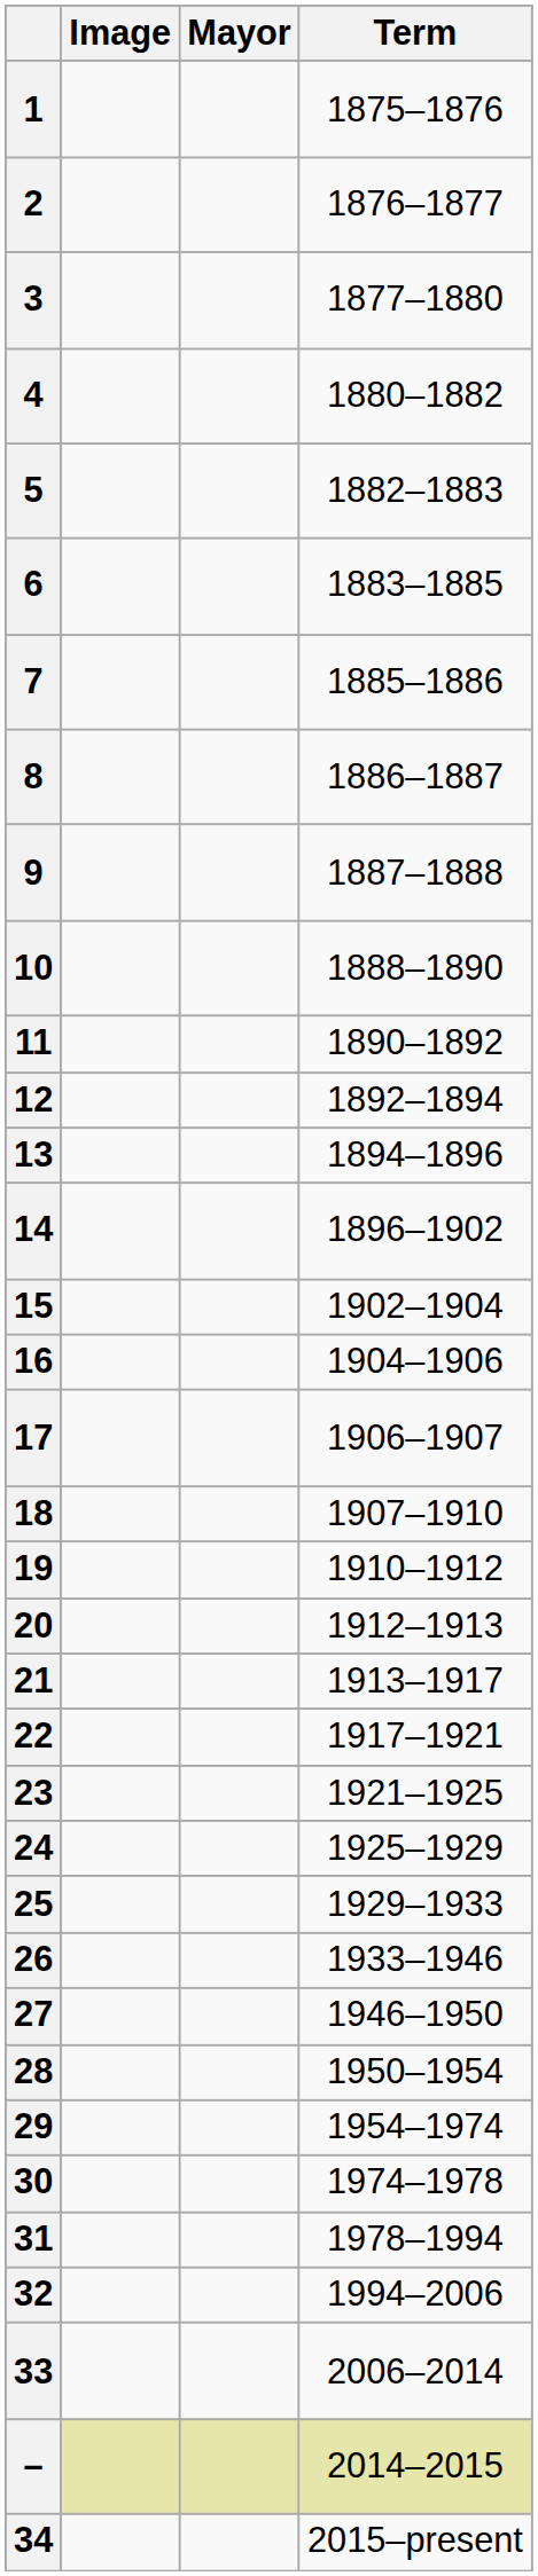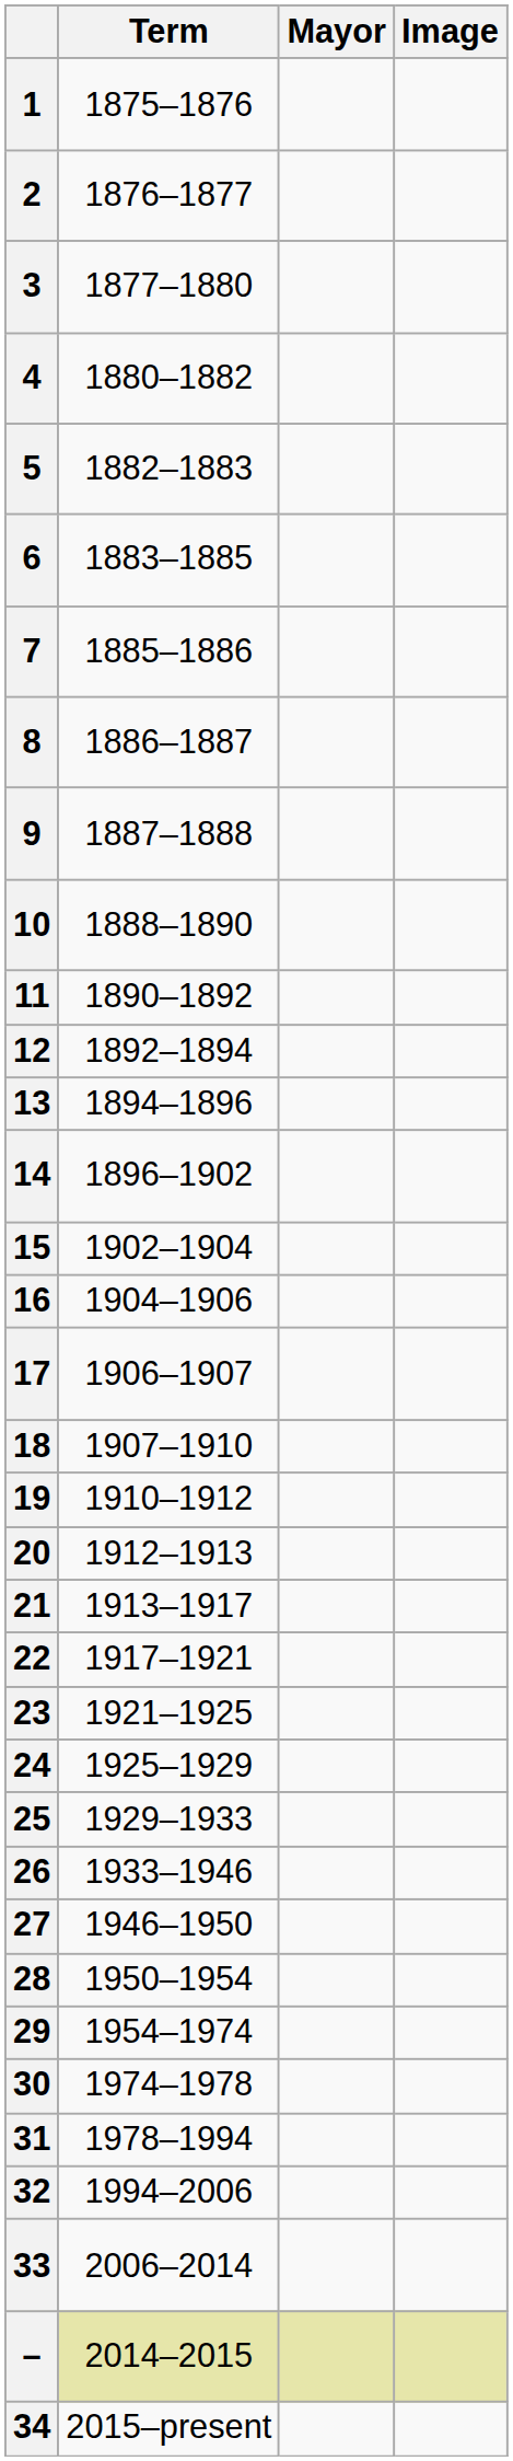 <table class="wikitable sortable" style="text-align: center;">
 <tr>
 <th></th>
+<th>Term</th>
+<th>Mayor</th>
 <th class=unsortable>Image</th>
-<th>Mayor</th>
-<th>Term</th>
 </tr>
 <tr>
 <th scope=row>1</th>
+<td>1875–1876</td>
+<td><br><br></td>
 <td></td>
-<td><br><br></td>
-<td>1875–1876</td>
 </tr>
 <tr>
 <th scope=row>2</th>
+<td>1876–1877</td>
+<td><br><br></td>
 <td></td>
-<td><br><br></td>
-<td>1876–1877</td>
 </tr>
 <tr>
 <th scope=row>3</th>
+<td>1877–1880</td>
+<td><br><br></td>
 <td></td>
-<td><br><br></td>
-<td>1877–1880</td>
 </tr>
 <tr>
 <th scope=row>4</th>
+<td>1880–1882</td>
+<td><br><br></td>
 <td></td>
-<td><br><br></td>
-<td>1880–1882</td>
 </tr>
 <tr>
 <th scope=row>5</th>
+<td>1882–1883</td>
+<td><br><br></td>
 <td></td>
-<td><br><br></td>
-<td>1882–1883</td>
 </tr>
 <tr>
 <th scope=row>6</th>
+<td>1883–1885</td>
+<td><br><br></td>
 <td></td>
-<td><br><br></td>
-<td>1883–1885</td>
 </tr>
 <tr>
 <th scope=row>7</th>
+<td>1885–1886</td>
+<td><br><br></td>
 <td></td>
-<td><br><br></td>
-<td>1885–1886</td>
 </tr>
 <tr>
 <th scope=row>8</th>
+<td>1886–1887</td>
+<td><br><br></td>
 <td></td>
-<td><br><br></td>
-<td>1886–1887</td>
 </tr>
 <tr>
 <th scope=row>9</th>
+<td>1887–1888</td>
+<td><br><br></td>
 <td></td>
-<td><br><br></td>
-<td>1887–1888</td>
 </tr>
 <tr>
 <th scope=row>10</th>
+<td>1888–1890</td>
+<td><br><br></td>
 <td></td>
-<td><br><br></td>
-<td>1888–1890</td>
 </tr>
 <tr>
 <th scope=row>11</th>
+<td>1890–1892</td>
+<td><br></td>
 <td></td>
-<td><br></td>
-<td>1890–1892</td>
 </tr>
 <tr>
 <th scope=row>12</th>
+<td>1892–1894</td>
+<td><br></td>
 <td></td>
-<td><br></td>
-<td>1892–1894</td>
 </tr>
 <tr>
 <th scope=row>13</th>
+<td>1894–1896</td>
+<td><br></td>
 <td></td>
-<td><br></td>
-<td>1894–1896</td>
 </tr>
 <tr>
 <th scope=row>14</th>
+<td>1896–1902</td>
+<td><br><br></td>
 <td></td>
-<td><br><br></td>
-<td>1896–1902</td>
 </tr>
 <tr>
 <th scope=row>15</th>
+<td>1902–1904</td>
+<td><br></td>
 <td></td>
-<td><br></td>
-<td>1902–1904</td>
 </tr>
 <tr>
 <th scope=row>16</th>
+<td>1904–1906</td>
+<td><br></td>
 <td></td>
-<td><br></td>
-<td>1904–1906</td>
 </tr>
 <tr>
 <th scope=row>17</th>
+<td>1906–1907</td>
+<td><br><br></td>
 <td></td>
-<td><br><br></td>
-<td>1906–1907</td>
 </tr>
 <tr>
 <th scope=row>18</th>
+<td>1907–1910</td>
+<td><br></td>
 <td></td>
-<td><br></td>
-<td>1907–1910</td>
 </tr>
 <tr>
 <th scope=row>19</th>
+<td>1910–1912</td>
+<td><br></td>
 <td></td>
-<td><br></td>
-<td>1910–1912</td>
 </tr>
 <tr>
 <th scope=row>20</th>
+<td>1912–1913</td>
+<td><br></td>
 <td></td>
-<td><br></td>
-<td>1912–1913</td>
 </tr>
 <tr>
 <th scope=row>21</th>
+<td>1913–1917</td>
+<td><br></td>
 <td></td>
-<td><br></td>
-<td>1913–1917</td>
 </tr>
 <tr>
 <th scope=row>22</th>
+<td>1917–1921</td>
+<td><br></td>
 <td></td>
-<td><br></td>
-<td>1917–1921</td>
 </tr>
 <tr>
 <th scope=row>23</th>
+<td>1921–1925</td>
+<td><br></td>
 <td></td>
-<td><br></td>
-<td>1921–1925</td>
 </tr>
 <tr>
 <th scope=row>24</th>
+<td>1925–1929</td>
+<td><br></td>
 <td></td>
-<td><br></td>
-<td>1925–1929</td>
 </tr>
 <tr>
 <th scope=row>25</th>
+<td>1929–1933</td>
+<td><br></td>
 <td></td>
-<td><br></td>
-<td>1929–1933</td>
 </tr>
 <tr>
 <th scope=row>26</th>
+<td>1933–1946</td>
+<td><br></td>
 <td></td>
-<td><br></td>
-<td>1933–1946</td>
 </tr>
 <tr>
 <th scope=row>27</th>
+<td>1946–1950</td>
+<td><br></td>
 <td></td>
-<td><br></td>
-<td>1946–1950</td>
 </tr>
 <tr>
 <th scope=row>28</th>
+<td>1950–1954</td>
+<td><br></td>
 <td></td>
-<td><br></td>
-<td>1950–1954</td>
 </tr>
 <tr>
 <th scope=row>29</th>
+<td>1954–1974</td>
+<td><br></td>
 <td></td>
-<td><br></td>
-<td>1954–1974</td>
 </tr>
 <tr>
 <th scope=row>30</th>
+<td>1974–1978</td>
+<td><br></td>
 <td></td>
-<td><br></td>
-<td>1974–1978</td>
 </tr>
 <tr>
 <th scope=row>31</th>
+<td>1978–1994</td>
+<td><br></td>
 <td></td>
-<td><br></td>
-<td>1978–1994</td>
 </tr>
 <tr>
 <th scope=row>32</th>
+<td>1994–2006</td>
+<td><br></td>
 <td></td>
-<td><br></td>
-<td>1994–2006</td>
 </tr>
 <tr>
 <th scope=row>33</th>
+<td>2006–2014<br></td>
+<td><br><br></td>
 <td></td>
-<td><br><br></td>
-<td>2006–2014<br></td>
 </tr>
 <tr style="background:#E6E6AA;">
 <th scope=row>–</th>
+<td>2014–2015</td>
+<td><br><br></td>
 <td></td>
-<td><br><br></td>
-<td>2014–2015</td>
 </tr>
 <tr>
 <th scope=row>34</th>
+<td>2015–present</td>
+<td><br></td>
 <td></td>
-<td><br></td>
-<td>2015–present</td>
 </tr>
 </table>
